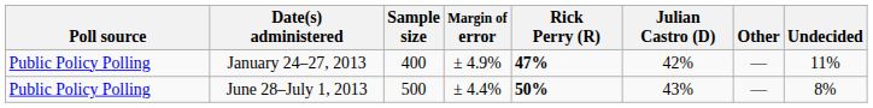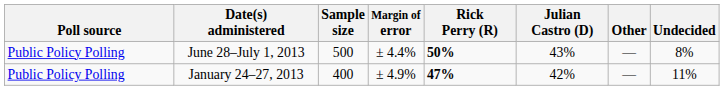 <table class="wikitable">
 <tr valign= bottom>
 <th style="width:190px;">Poll source</th>
 <th style="width:160px;">Date(s)<br>administered</th>
 <th class=small>Sample<br>size</th>
 <th><small>Margin of</small><br>error</th>
 <th style="width:100px;">Rick<br>Perry (R)</th>
 <th style="width:100px;">Julian<br>Castro (D)</th>
 <th style="width:40px;">Other</th>
 <th style="width:40px;">Undecided</th>
 </tr>
 <tr>
 <td><a href='#'>Public Policy Polling</a></td>
+<td align=center>June 28–July 1, 2013</td>
+<td align=center>500</td>
+<td align=center>± 4.4%</td>
+<td><strong>50%</strong></td>
+<td align=center>43%</td>
+<td align=center>—</td>
+<td align=center>8%</td>
+</tr>
+<tr>
+<td><a href='#'>Public Policy Polling</a></td>
 <td align=center>January 24–27, 2013</td>
 <td align=center>400</td>
 <td align=center>± 4.9%</td>
 <td><strong>47%</strong></td>
 <td align=center>42%</td>
 <td align=center>—</td>
 <td align=center>11%</td>
 </tr>
-<tr>
-<td><a href='#'>Public Policy Polling</a></td>
-<td align=center>June 28–July 1, 2013</td>
-<td align=center>500</td>
-<td align=center>± 4.4%</td>
-<td><strong>50%</strong></td>
-<td align=center>43%</td>
-<td align=center>—</td>
-<td align=center>8%</td>
-</tr>
 </table>
